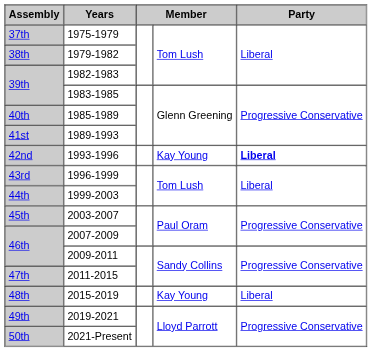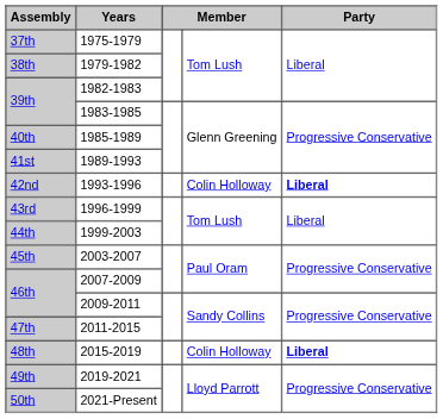 <table border=1 cellpadding=5 cellspacing=0>
 <tr bgcolor="CCCCCC">
 <th>Assembly</th>
 <th>Years</th>
 <th colspan="2">Member</th>
 <th>Party</th>
 </tr>
 <tr>
 <td bgcolor="CCCCCC"><a href='#'>37th</a></td>
 <td>1975-1979</td>
 <td rowspan="3" >   </td>
 <td rowspan="3"><a href='#'>Tom Lush</a></td>
 <td rowspan="3"><a href='#'>Liberal</a></td>
 </tr>
 <tr>
 <td bgcolor="CCCCCC"><a href='#'>38th</a></td>
 <td>1979-1982</td>
 </tr>
 <tr>
 <td rowspan="2" bgcolor="CCCCCC"><a href='#'>39th</a></td>
 <td>1982-1983</td>
 </tr>
 <tr>
 <td>1983-1985</td>
 <td rowspan="3" >   </td>
 <td rowspan="3">Glenn Greening</td>
 <td rowspan="3"><a href='#'>Progressive Conservative</a></td>
 </tr>
 <tr>
 <td bgcolor="CCCCCC"><a href='#'>40th</a></td>
 <td>1985-1989</td>
 </tr>
 <tr>
 <td bgcolor="CCCCCC"><a href='#'>41st</a></td>
 <td>1989-1993</td>
 </tr>
 <tr>
 <td bgcolor="CCCCCC"><a href='#'>42nd</a></td>
 <td>1993-1996</td>
 <td></td>
-<td><a href='#'>Kay Young</a></td>
+<td><a href='#'>Colin Holloway</a></td>
 <td><strong><a href='#'>Liberal</a></strong></td>
 </tr>
 <tr>
 <td bgcolor="CCCCCC"><a href='#'>43rd</a></td>
 <td>1996-1999</td>
 <td rowspan="2" ></td>
 <td rowspan="2"><a href='#'>Tom Lush</a></td>
 <td rowspan="2"><a href='#'>Liberal</a></td>
 </tr>
 <tr>
 <td bgcolor="CCCCCC"><a href='#'>44th</a></td>
 <td>1999-2003</td>
 </tr>
 <tr>
 <td bgcolor="CCCCCC"><a href='#'>45th</a></td>
 <td>2003-2007</td>
 <td rowspan="2" ></td>
 <td rowspan="2"><a href='#'>Paul Oram</a></td>
 <td rowspan="2"><a href='#'>Progressive Conservative</a></td>
 </tr>
 <tr>
 <td rowspan="2" bgcolor="CCCCCC"><a href='#'>46th</a></td>
 <td>2007-2009</td>
 </tr>
 <tr>
 <td>2009-2011</td>
 <td rowspan="2" ></td>
 <td rowspan="2"><a href='#'>Sandy Collins</a></td>
 <td rowspan="2"><a href='#'>Progressive Conservative</a></td>
 </tr>
 <tr>
 <td bgcolor="CCCCCC"><a href='#'>47th</a></td>
 <td>2011-2015</td>
 </tr>
 <tr>
 <td bgcolor="CCCCCC"><a href='#'>48th</a></td>
 <td>2015-2019</td>
 <td></td>
-<td><a href='#'>Kay Young</a></td>
-<td><a href='#'>Liberal</a></td>
+<td><a href='#'>Colin Holloway</a></td>
+<td><strong><a href='#'>Liberal</a></strong></td>
 </tr>
 <tr>
 <td bgcolor="CCCCCC"><a href='#'>49th</a></td>
 <td>2019-2021</td>
 <td rowspan="2" >   </td>
 <td rowspan="2"><a href='#'>Lloyd Parrott</a></td>
 <td rowspan="2"><a href='#'>Progressive Conservative</a></td>
 </tr>
 <tr>
 <td bgcolor="CCCCCC"><a href='#'>50th</a></td>
 <td>2021-Present</td>
 </tr>
 </table>
